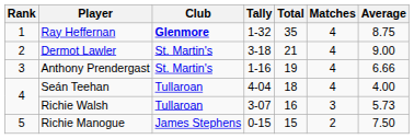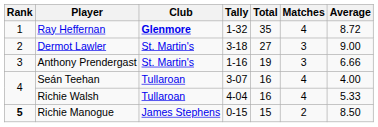 <table class="wikitable">
 <tr>
 <th>Rank</th>
 <th>Player</th>
 <th>Club</th>
 <th>Tally</th>
 <th>Total</th>
 <th>Matches</th>
 <th>Average</th>
 </tr>
 <tr>
 <td rowspan=1 align=center>1</td>
 <td><a href='#'>Ray Heffernan</a></td>
 <td><strong><a href='#'>Glenmore</a></strong></td>
 <td align=center>1-32</td>
 <td align=center>35</td>
 <td align=center>4</td>
-<td align=center>8.75</td>
+<td align=center>8.72</td>
 </tr>
 <tr>
 <td rowspan=1 align=center>2</td>
 <td><a href='#'>Dermot Lawler</a></td>
 <td><a href='#'>St. Martin's</a></td>
 <td align=center>3-18</td>
-<td align=center>21</td>
-<td align=center>4</td>
+<td align=center>27</td>
+<td align=center>3</td>
 <td align=center>9.00</td>
 </tr>
 <tr>
 <td rowspan=1 align=center>3</td>
 <td>Anthony Prendergast</td>
 <td><a href='#'>St. Martin's</a></td>
 <td align=center>1-16</td>
 <td align=center>19</td>
-<td align=center>4</td>
+<td align=center>3</td>
 <td align=center>6.66</td>
 </tr>
 <tr>
 <td rowspan=2 align=center>4</td>
 <td>Seán Teehan</td>
 <td><a href='#'>Tullaroan</a></td>
-<td align=center>4-04</td>
-<td align=center>18</td>
+<td align=center>3-07</td>
+<td align=center>16</td>
 <td align=center>4</td>
 <td align=center>4.00</td>
 </tr>
 <tr>
 <td>Richie Walsh</td>
 <td><a href='#'>Tullaroan</a></td>
-<td align=center>3-07</td>
+<td align=center>4-04</td>
 <td align=center>16</td>
-<td align=center>3</td>
-<td align=center>5.73</td>
+<td align=center>4</td>
+<td align=center>5.33</td>
 </tr>
 <tr>
-<td rowspan=1 align=center>5</td>
+<td rowspan=1 align=center><strong>5</strong></td>
 <td>Richie Manogue</td>
 <td><a href='#'>James Stephens</a></td>
 <td align=center>0-15</td>
 <td align=center>15</td>
 <td align=center>2</td>
-<td align=center>7.50</td>
+<td align=center>8.50</td>
 </tr>
 </table>
